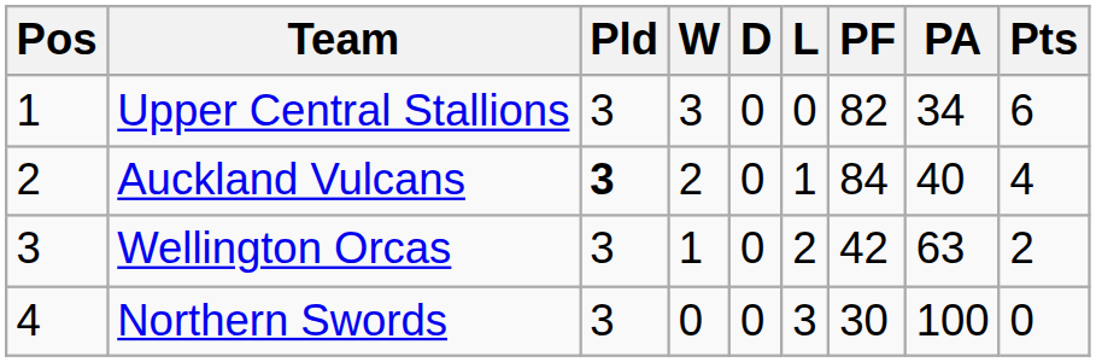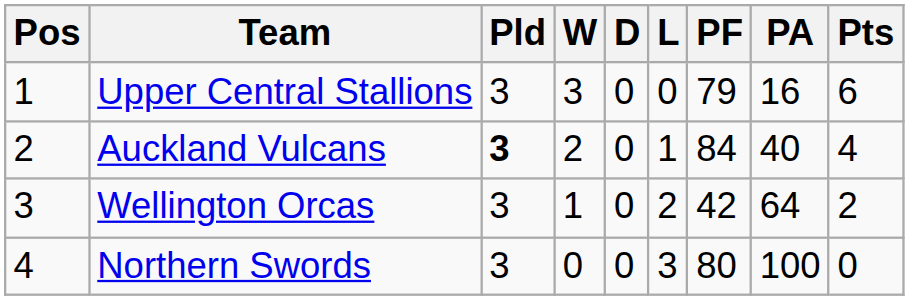 <table class="wikitable">
 <tr>
 <th>Pos</th>
 <th>Team</th>
 <th>Pld</th>
 <th>W</th>
 <th>D</th>
 <th>L</th>
 <th>PF</th>
 <th>PA</th>
 <th>Pts</th>
 </tr>
 <tr>
 <td>1</td>
 <td><a href='#'>Upper Central Stallions</a></td>
 <td>3</td>
 <td>3</td>
 <td>0</td>
 <td>0</td>
-<td>82</td>
-<td>34</td>
+<td>79</td>
+<td>16</td>
 <td>6</td>
 </tr>
 <tr>
 <td>2</td>
 <td><a href='#'>Auckland Vulcans</a></td>
 <td><strong>3</strong></td>
 <td>2</td>
 <td>0</td>
 <td>1</td>
 <td>84</td>
 <td>40</td>
 <td>4</td>
 </tr>
 <tr>
 <td>3</td>
 <td><a href='#'>Wellington Orcas</a></td>
 <td>3</td>
 <td>1</td>
 <td>0</td>
 <td>2</td>
 <td>42</td>
-<td>63</td>
+<td>64</td>
 <td>2</td>
 </tr>
 <tr>
 <td>4</td>
 <td><a href='#'>Northern Swords</a></td>
 <td>3</td>
 <td>0</td>
 <td>0</td>
 <td>3</td>
-<td>30</td>
+<td>80</td>
 <td>100</td>
 <td>0</td>
 </tr>
 </table>
